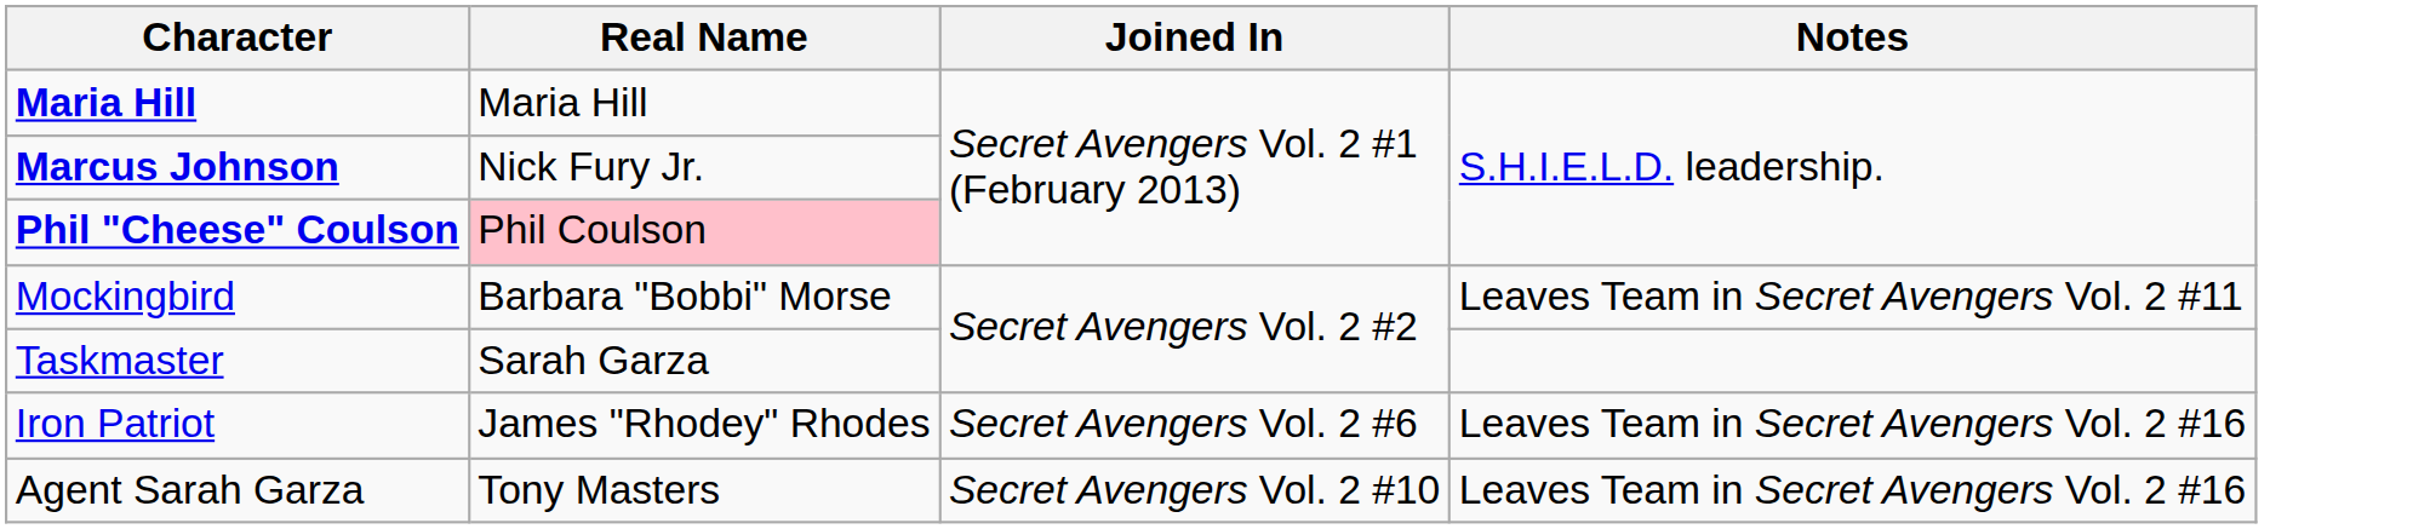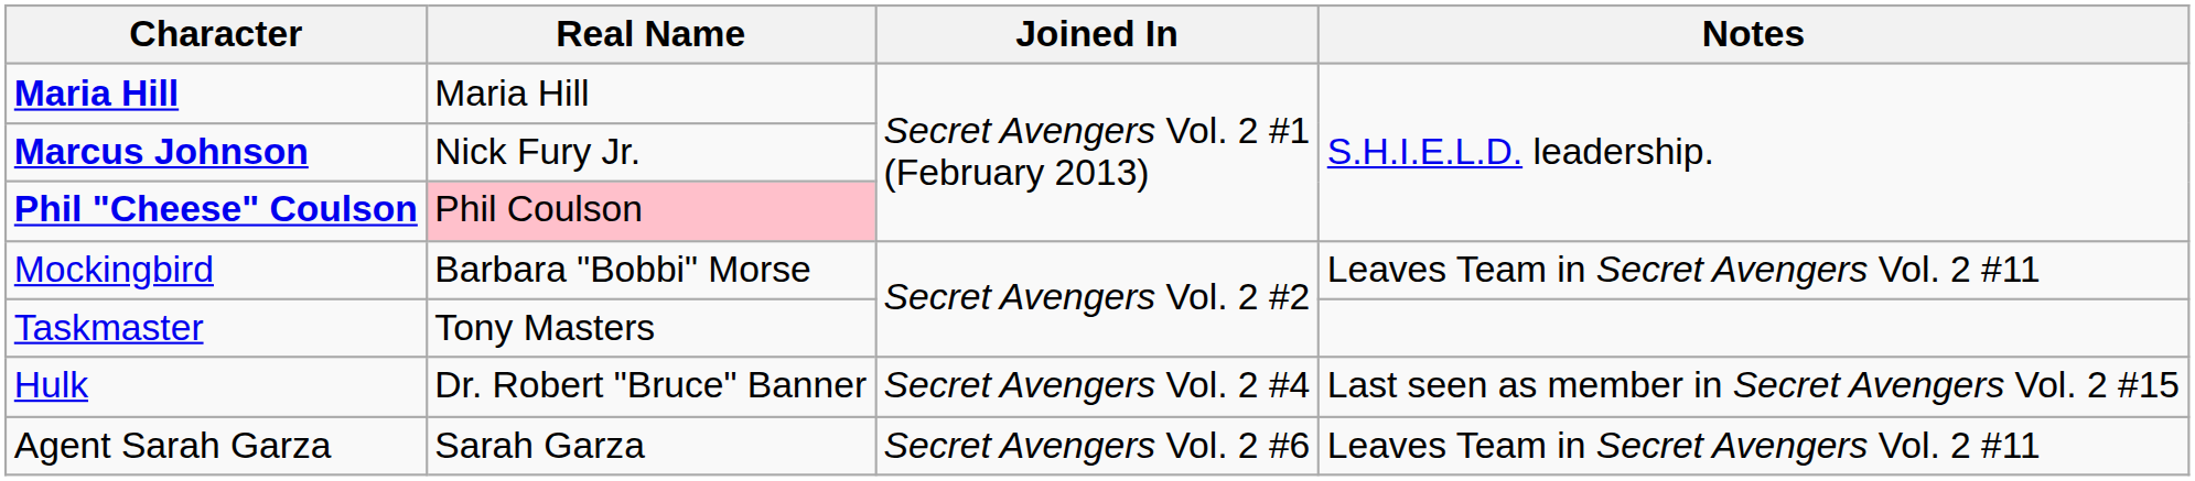 <table class="wikitable plainrowheaders" style="text-align:left;">
 <tr>
 <th scope="col">Character</th>
 <th scope="col">Real Name</th>
 <th scope="col">Joined In</th>
 <th scope="col">Notes</th>
 </tr>
 <tr>
 <td><strong><a href='#'>Maria Hill</a></strong></td>
 <td>Maria Hill</td>
 <td rowspan="3"><em>Secret Avengers</em> Vol. 2 #1 <br>(February 2013)</td>
 <td rowspan="3"><a href='#'>S.H.I.E.L.D.</a> leadership.</td>
 </tr>
 <tr>
 <td><strong><a href='#'>Marcus Johnson</a></strong></td>
 <td>Nick Fury Jr.</td>
 </tr>
 <tr>
 <td><strong><a href='#'>Phil "Cheese" Coulson</a></strong></td>
 <td style="background: pink;">Phil Coulson</td>
 </tr>
 <tr>
 <td><a href='#'>Mockingbird</a></td>
 <td>Barbara "Bobbi" Morse</td>
 <td rowspan="2"><em>Secret Avengers</em> Vol. 2 #2</td>
 <td>Leaves Team in  <em>Secret Avengers</em> Vol. 2 #11</td>
 </tr>
 <tr>
 <td><a href='#'>Taskmaster</a></td>
-<td>Sarah Garza</td>
+<td>Tony Masters</td>
 <td></td>
 </tr>
 <tr>
-<td><a href='#'>Iron Patriot</a></td>
-<td>James "Rhodey" Rhodes</td>
-<td><em>Secret Avengers</em> Vol. 2 #6</td>
-<td>Leaves Team in  <em>Secret Avengers</em> Vol. 2 #16</td>
+<td><a href='#'>Hulk</a></td>
+<td>Dr. Robert "Bruce" Banner</td>
+<td><em>Secret Avengers</em> Vol. 2 #4</td>
+<td>Last seen as member in <em>Secret Avengers</em> Vol. 2 #15</td>
 </tr>
 <tr>
 <td>Agent Sarah Garza</td>
-<td>Tony Masters</td>
-<td><em>Secret Avengers</em> Vol. 2 #10</td>
-<td>Leaves Team in <em>Secret Avengers</em> Vol. 2 #16</td>
+<td>Sarah Garza</td>
+<td><em>Secret Avengers</em> Vol. 2 #6</td>
+<td>Leaves Team in  <em>Secret Avengers</em> Vol. 2 #11</td>
 </tr>
 </table>
